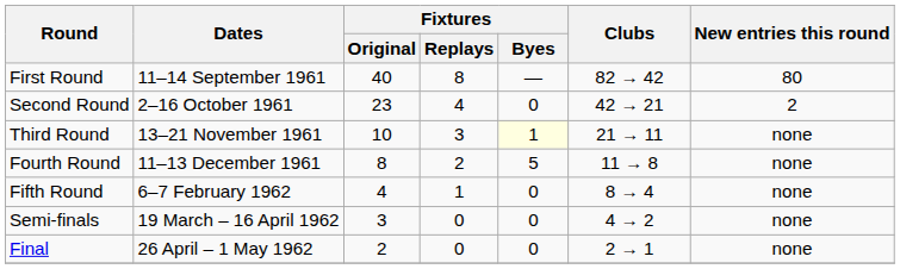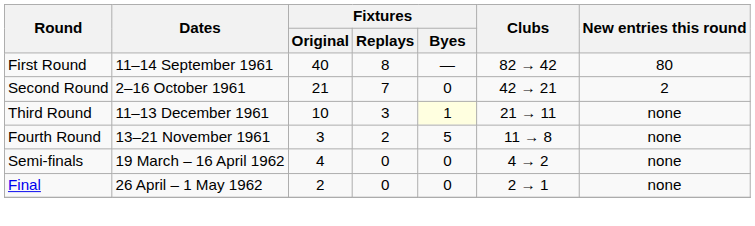 <table class="wikitable" style="text-align:center">
 <tr>
 <th rowspan=2>Round</th>
 <th rowspan=2>Dates</th>
 <th colspan=3>Fixtures</th>
 <th rowspan=2 width=100>Clubs</th>
 <th rowspan=2>New entries this round</th>
 </tr>
 <tr>
 <th width=55>Original</th>
 <th width=55>Replays</th>
 <th width=55>Byes</th>
 </tr>
 <tr>
 <td align=left>First Round</td>
 <td align=left>11–14 September 1961</td>
 <td>40</td>
 <td>8</td>
 <td>—</td>
 <td>82 → 42</td>
 <td>80</td>
 </tr>
 <tr>
 <td align=left>Second Round</td>
 <td align=left>2–16 October 1961</td>
-<td>23</td>
-<td>4</td>
+<td>21</td>
+<td>7</td>
 <td>0</td>
 <td>42 → 21</td>
 <td>2<br></td>
 </tr>
 <tr>
 <td align=left>Third Round</td>
-<td align=left>13–21 November 1961</td>
+<td align=left>11–13 December 1961</td>
 <td>10</td>
 <td>3</td>
 <td style="background: lightyellow;">1</td>
 <td>21 → 11</td>
 <td>none</td>
 </tr>
 <tr>
 <td align=left>Fourth Round</td>
-<td align=left>11–13 December 1961</td>
-<td>8</td>
+<td align=left>13–21 November 1961</td>
+<td>3</td>
 <td>2</td>
 <td>5</td>
 <td>11 → 8</td>
 <td>none</td>
 </tr>
 <tr>
-<td align=left>Fifth Round</td>
-<td align=left>6–7 February 1962</td>
-<td>4</td>
-<td>1</td>
-<td>0</td>
-<td>8 → 4</td>
-<td>none</td>
-</tr>
-<tr>
 <td align=left>Semi-finals</td>
 <td align=left>19 March – 16 April 1962</td>
-<td>3</td>
+<td>4</td>
 <td>0</td>
 <td>0</td>
 <td>4 → 2</td>
 <td>none</td>
 </tr>
 <tr>
 <td align=left><a href='#'>Final</a></td>
 <td align=left>26 April – 1 May 1962</td>
 <td>2</td>
 <td>0</td>
 <td>0</td>
 <td>2 → 1</td>
 <td>none</td>
 </tr>
 <tr>
 </tr>
 </table>
